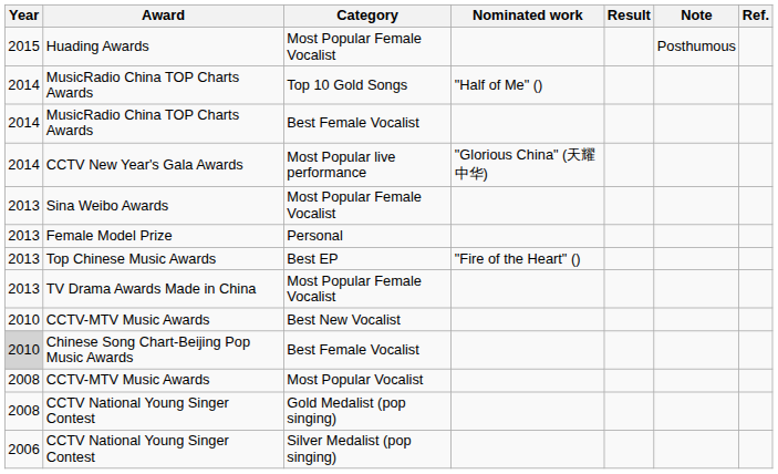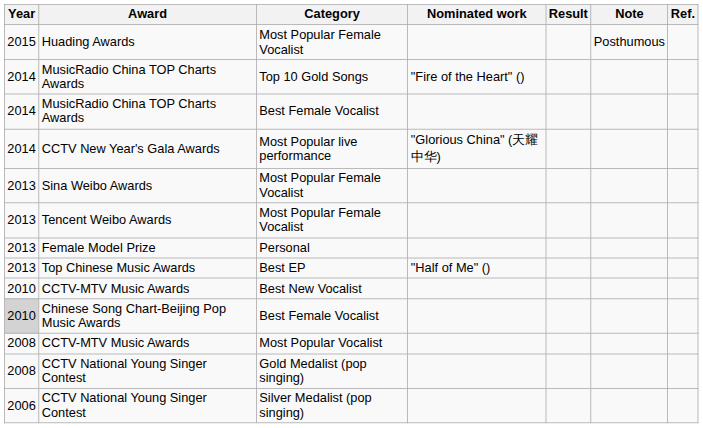 <table class="wikitable sortable">
 <tr>
 <th>Year</th>
 <th>Award</th>
 <th>Category</th>
 <th>Nominated work</th>
 <th>Result</th>
 <th>Note</th>
 <th>Ref.</th>
 </tr>
 <tr>
 <td>2015</td>
 <td>Huading Awards</td>
 <td>Most Popular Female Vocalist</td>
 <td></td>
 <td></td>
 <td>Posthumous</td>
 <td></td>
 </tr>
 <tr>
 <td>2014</td>
 <td>MusicRadio China TOP Charts Awards</td>
 <td>Top 10 Gold Songs</td>
-<td>"Half of Me" ()</td>
+<td>"Fire of the Heart" ()</td>
 <td></td>
 <td></td>
 <td></td>
 </tr>
 <tr>
 <td>2014</td>
 <td>MusicRadio China TOP Charts Awards</td>
 <td>Best Female Vocalist</td>
 <td></td>
 <td></td>
 <td></td>
 <td></td>
 </tr>
 <tr>
 <td>2014</td>
 <td>CCTV New Year's Gala Awards</td>
 <td>Most Popular live performance</td>
 <td>"Glorious China" (天耀中华)</td>
 <td></td>
 <td></td>
 <td></td>
 </tr>
 <tr>
 <td>2013</td>
 <td>Sina Weibo Awards</td>
 <td>Most Popular Female Vocalist</td>
 <td></td>
 <td></td>
 <td></td>
 <td></td>
 </tr>
 <tr>
 <td>2013</td>
+<td>Tencent Weibo Awards</td>
+<td>Most Popular Female Vocalist</td>
+<td></td>
+<td></td>
+<td></td>
+<td></td>
+</tr>
+<tr>
+<td>2013</td>
 <td>Female Model Prize</td>
 <td>Personal</td>
 <td></td>
 <td></td>
 <td></td>
 <td></td>
 </tr>
 <tr>
 <td>2013</td>
 <td>Top Chinese Music Awards</td>
 <td>Best EP</td>
-<td>"Fire of the Heart" ()</td>
-<td></td>
-<td></td>
-<td></td>
-</tr>
-<tr>
-<td>2013</td>
-<td>TV Drama Awards Made in China</td>
-<td>Most Popular Female Vocalist</td>
-<td></td>
+<td>"Half of Me" ()</td>
 <td></td>
 <td></td>
 <td></td>
 </tr>
 <tr>
 <td>2010</td>
 <td>CCTV-MTV Music Awards</td>
 <td>Best New Vocalist</td>
 <td></td>
 <td></td>
 <td></td>
 <td></td>
 </tr>
 <tr>
 <td style="background: lightgrey;">2010</td>
 <td>Chinese Song Chart-Beijing Pop Music Awards</td>
 <td>Best Female Vocalist</td>
 <td></td>
 <td></td>
 <td></td>
 <td></td>
 </tr>
 <tr>
 <td>2008</td>
 <td>CCTV-MTV Music Awards</td>
 <td>Most Popular Vocalist</td>
 <td></td>
 <td></td>
 <td></td>
 <td></td>
 </tr>
 <tr>
 <td>2008</td>
 <td>CCTV National Young Singer Contest</td>
 <td>Gold Medalist (pop singing)</td>
 <td></td>
 <td></td>
 <td></td>
 <td></td>
 </tr>
 <tr>
 <td>2006</td>
 <td>CCTV National Young Singer Contest</td>
 <td>Silver Medalist (pop singing)</td>
 <td></td>
 <td></td>
 <td></td>
 <td></td>
 </tr>
 </table>
